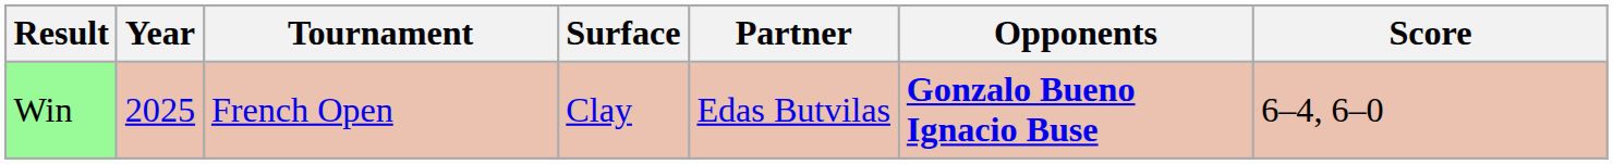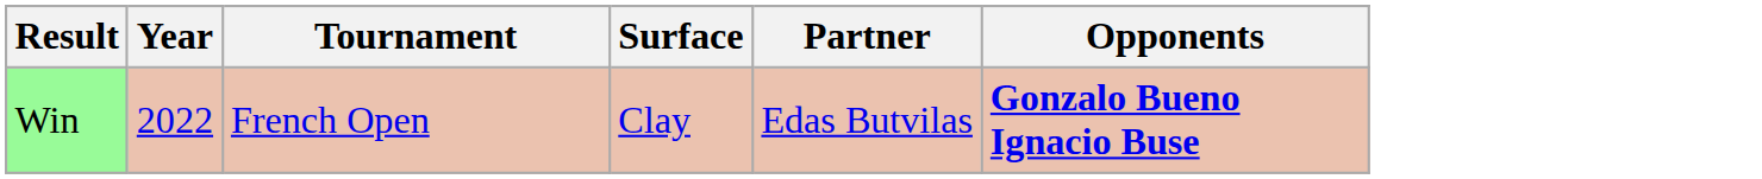 <table class="wikitable" style=font-size:97%>
 <tr>
 <th>Result</th>
 <th>Year</th>
 <th width=150>Tournament</th>
 <th>Surface</th>
 <th>Partner</th>
 <th width=150>Opponents</th>
-<th width=150>Score</th>
 </tr>
 <tr bgcolor=ebc2af>
 <td bgcolor=98fb98>Win</td>
-<td><a href='#'>2025</a></td>
+<td><a href='#'>2022</a></td>
 <td><a href='#'>French Open</a></td>
 <td><a href='#'>Clay</a></td>
 <td> <a href='#'>Edas Butvilas</a></td>
 <td><strong> <a href='#'>Gonzalo Bueno</a><br> <a href='#'>Ignacio Buse</a></strong></td>
-<td>6–4, 6–0</td>
 </tr>
 </table>
